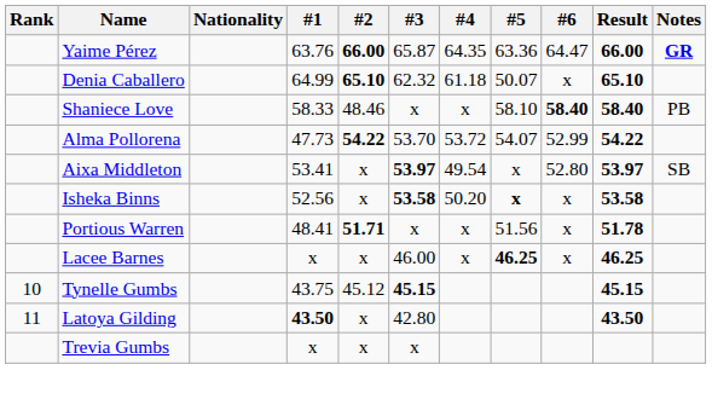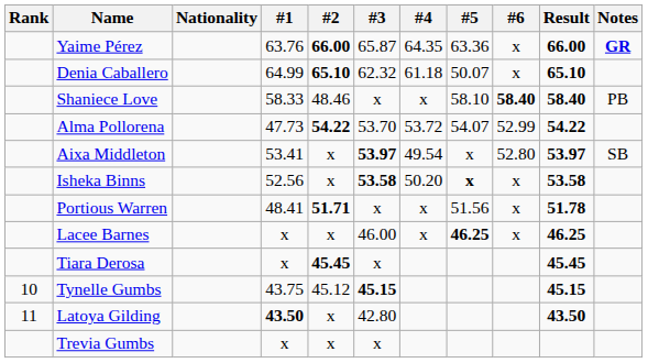 <table class="wikitable sortable" style="text-align:center">
 <tr>
 <th>Rank</th>
 <th>Name</th>
 <th>Nationality</th>
 <th>#1</th>
 <th>#2</th>
 <th>#3</th>
 <th>#4</th>
 <th>#5</th>
 <th>#6</th>
 <th>Result</th>
 <th>Notes</th>
 </tr>
 <tr>
 <td></td>
 <td align=left><a href='#'>Yaime Pérez</a></td>
 <td align=left></td>
 <td>63.76</td>
 <td><strong>66.00</strong></td>
 <td>65.87</td>
 <td>64.35</td>
 <td>63.36</td>
-<td>64.47</td>
+<td>x</td>
 <td><strong>66.00</strong></td>
 <td><strong><a href='#'>GR</a></strong></td>
 </tr>
 <tr>
 <td></td>
 <td align=left><a href='#'>Denia Caballero</a></td>
 <td align=left></td>
 <td>64.99</td>
 <td><strong>65.10</strong></td>
 <td>62.32</td>
 <td>61.18</td>
 <td>50.07</td>
 <td>x</td>
 <td><strong>65.10</strong></td>
 <td></td>
 </tr>
 <tr>
 <td></td>
 <td align=left><a href='#'>Shaniece Love</a></td>
 <td align=left></td>
 <td>58.33</td>
 <td>48.46</td>
 <td>x</td>
 <td>x</td>
 <td>58.10</td>
 <td><strong>58.40</strong></td>
 <td><strong>58.40</strong></td>
 <td>PB</td>
 </tr>
 <tr>
 <td></td>
 <td align=left><a href='#'>Alma Pollorena</a></td>
 <td align=left></td>
 <td>47.73</td>
 <td><strong>54.22</strong></td>
 <td>53.70</td>
 <td>53.72</td>
 <td>54.07</td>
 <td>52.99</td>
 <td><strong>54.22</strong></td>
 <td></td>
 </tr>
 <tr>
 <td></td>
 <td align=left><a href='#'>Aixa Middleton</a></td>
 <td align=left></td>
 <td>53.41</td>
 <td>x</td>
 <td><strong>53.97</strong></td>
 <td>49.54</td>
 <td>x</td>
 <td>52.80</td>
 <td><strong>53.97</strong></td>
 <td>SB</td>
 </tr>
 <tr>
 <td></td>
 <td align=left><a href='#'>Isheka Binns</a></td>
 <td align=left></td>
 <td>52.56</td>
 <td>x</td>
 <td><strong>53.58</strong></td>
 <td>50.20</td>
 <td><strong>x</strong></td>
 <td>x</td>
 <td><strong>53.58</strong></td>
 <td></td>
 </tr>
 <tr>
 <td></td>
 <td align=left><a href='#'>Portious Warren</a></td>
 <td align=left></td>
 <td>48.41</td>
 <td><strong>51.71</strong></td>
 <td>x</td>
 <td>x</td>
 <td>51.56</td>
 <td>x</td>
 <td><strong>51.78</strong></td>
 <td></td>
 </tr>
 <tr>
 <td></td>
 <td align=left><a href='#'>Lacee Barnes</a></td>
 <td align=left></td>
 <td>x</td>
 <td>x</td>
 <td>46.00</td>
 <td>x</td>
 <td><strong>46.25</strong></td>
 <td>x</td>
 <td><strong>46.25</strong></td>
 <td></td>
 </tr>
 <tr>
+<td></td>
+<td align=left><a href='#'>Tiara Derosa</a></td>
+<td align=left></td>
+<td>x</td>
+<td><strong>45.45</strong></td>
+<td>x</td>
+<td></td>
+<td></td>
+<td></td>
+<td><strong>45.45</strong></td>
+<td></td>
+</tr>
+<tr>
 <td>10</td>
 <td align=left><a href='#'>Tynelle Gumbs</a></td>
 <td align=left></td>
 <td>43.75</td>
 <td>45.12</td>
 <td><strong>45.15</strong></td>
 <td></td>
 <td></td>
 <td></td>
 <td><strong>45.15</strong></td>
 <td></td>
 </tr>
 <tr>
 <td>11</td>
 <td align=left><a href='#'>Latoya Gilding</a></td>
 <td align=left></td>
 <td><strong>43.50</strong></td>
 <td>x</td>
 <td>42.80</td>
 <td></td>
 <td></td>
 <td></td>
 <td><strong>43.50</strong></td>
 <td></td>
 </tr>
 <tr>
 <td></td>
 <td align=left><a href='#'>Trevia Gumbs</a></td>
 <td align=left></td>
 <td>x</td>
 <td>x</td>
 <td>x</td>
 <td></td>
 <td></td>
 <td></td>
 <td><strong></strong></td>
 <td></td>
 </tr>
 </table>
